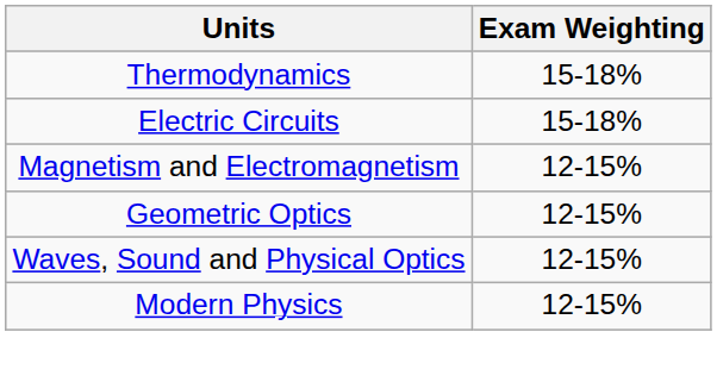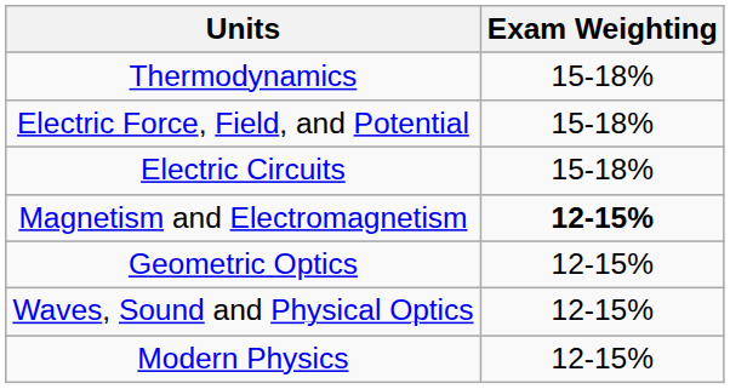 <table class="wikitable">
 <tr>
 <th align="center">Units</th>
 <th align="center">Exam Weighting</th>
 </tr>
 <tr align="center">
 <td><a href='#'>Thermodynamics</a></td>
 <td>15-18%</td>
 </tr>
 <tr align="center">
+<td><a href='#'>Electric Force</a>, <a href='#'>Field</a>, and <a href='#'>Potential</a></td>
+<td>15-18%</td>
+</tr>
+<tr align="center">
 <td><a href='#'>Electric Circuits</a></td>
 <td>15-18%</td>
 </tr>
 <tr align="center">
 <td><a href='#'>Magnetism</a> and <a href='#'>Electromagnetism</a></td>
-<td>12-15%</td>
+<td><strong>12-15%</strong></td>
 </tr>
 <tr align="center">
 <td><a href='#'>Geometric Optics</a></td>
 <td>12-15%</td>
 </tr>
 <tr align="center">
 <td><a href='#'>Waves</a>, <a href='#'>Sound</a> and <a href='#'>Physical Optics</a></td>
 <td>12-15%</td>
 </tr>
 <tr align="center">
 <td><a href='#'>Modern Physics</a></td>
 <td>12-15%</td>
 </tr>
 </table>
